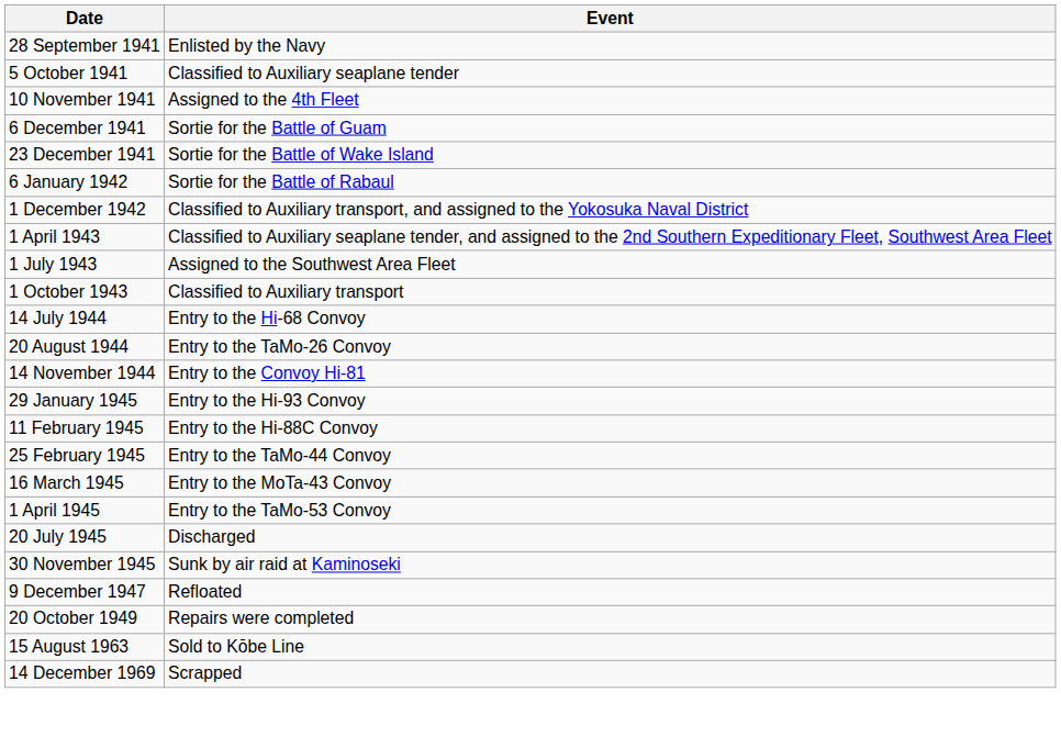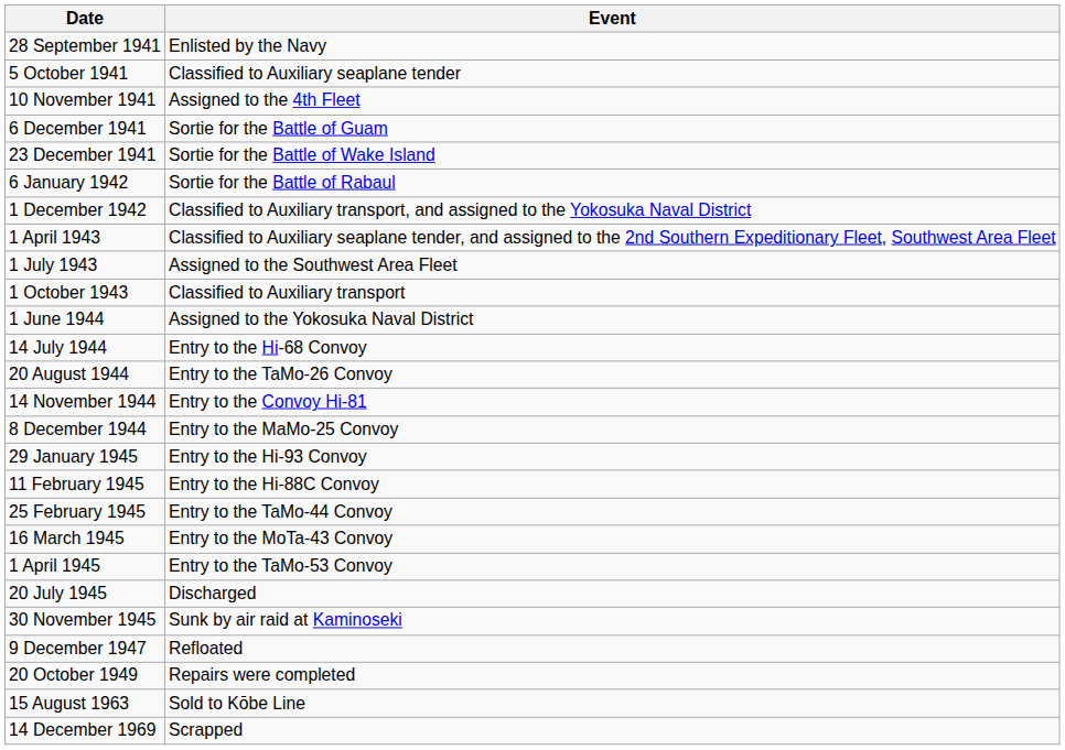 <table class="wikitable plainrowheaders">
 <tr>
 <th scope="col">Date</th>
 <th scope="col">Event</th>
 </tr>
 <tr>
 <td style="white-space: nowrap;">28 September 1941</td>
 <td>Enlisted by the Navy</td>
 </tr>
 <tr>
 <td>5 October 1941</td>
 <td>Classified to Auxiliary seaplane tender</td>
 </tr>
 <tr>
 <td>10 November 1941</td>
 <td>Assigned to the <a href='#'>4th Fleet</a></td>
 </tr>
 <tr>
 <td>6 December 1941</td>
 <td>Sortie for the <a href='#'>Battle of Guam</a></td>
 </tr>
 <tr>
 <td>23 December 1941</td>
 <td>Sortie for the <a href='#'>Battle of Wake Island</a></td>
 </tr>
 <tr>
 <td>6 January 1942</td>
 <td>Sortie for the <a href='#'>Battle of Rabaul</a></td>
 </tr>
 <tr>
 <td>1 December 1942</td>
 <td>Classified to Auxiliary transport, and assigned to the <a href='#'>Yokosuka Naval District</a></td>
 </tr>
 <tr>
 <td>1 April 1943</td>
 <td>Classified to Auxiliary seaplane tender, and assigned to the <a href='#'>2nd Southern Expeditionary Fleet</a>, <a href='#'>Southwest Area Fleet</a></td>
 </tr>
 <tr>
 <td>1 July 1943</td>
 <td>Assigned to the Southwest Area Fleet</td>
 </tr>
 <tr>
 <td>1 October 1943</td>
 <td>Classified to Auxiliary transport</td>
 </tr>
 <tr>
+<td>1 June 1944</td>
+<td>Assigned to the Yokosuka Naval District</td>
+</tr>
+<tr>
 <td>14 July 1944</td>
 <td>Entry to the <a href='#'>Hi</a>-68 Convoy</td>
 </tr>
 <tr>
 <td>20 August 1944</td>
 <td>Entry to the TaMo-26 Convoy</td>
 </tr>
 <tr>
 <td>14 November 1944</td>
 <td>Entry to the <a href='#'>Convoy Hi-81</a></td>
+</tr>
+<tr>
+<td>8 December 1944</td>
+<td>Entry to the MaMo-25 Convoy</td>
 </tr>
 <tr>
 <td>29 January 1945</td>
 <td>Entry to the Hi-93 Convoy</td>
 </tr>
 <tr>
 <td>11 February 1945</td>
 <td>Entry to the Hi-88C Convoy</td>
 </tr>
 <tr>
 <td>25 February 1945</td>
 <td>Entry to the TaMo-44 Convoy</td>
 </tr>
 <tr>
 <td>16 March 1945</td>
 <td>Entry to the MoTa-43 Convoy</td>
 </tr>
 <tr>
 <td>1 April 1945</td>
 <td>Entry to the TaMo-53 Convoy</td>
 </tr>
 <tr>
 <td>20 July 1945</td>
 <td>Discharged</td>
 </tr>
 <tr>
 <td>30 November 1945</td>
 <td>Sunk by air raid at <a href='#'>Kaminoseki</a></td>
 </tr>
 <tr>
 <td>9 December 1947</td>
 <td>Refloated</td>
 </tr>
 <tr>
 <td>20 October 1949</td>
 <td>Repairs were completed</td>
 </tr>
 <tr>
 <td>15 August 1963</td>
 <td>Sold to Kōbe Line</td>
 </tr>
 <tr>
 <td>14 December 1969</td>
 <td>Scrapped</td>
 </tr>
 </table>
